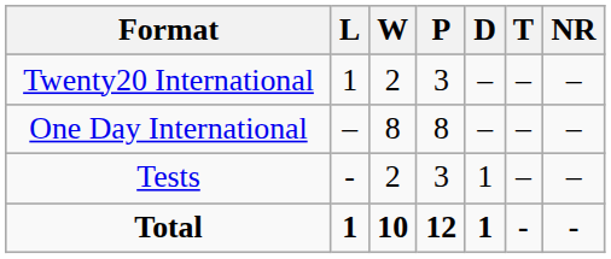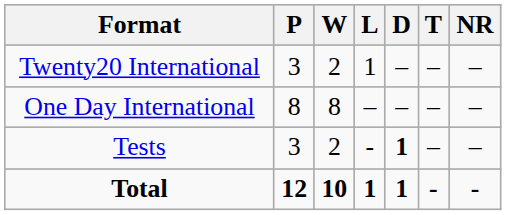 <table class="wikitable" width=35%>
 <tr align=center>
 <th>Format</th>
+<th>P</th>
+<th>W</th>
 <th>L</th>
-<th>W</th>
-<th>P</th>
 <th>D</th>
 <th>T</th>
 <th>NR</th>
 </tr>
 <tr align=center>
 <td><a href='#'>Twenty20 International</a></td>
+<td>3</td>
+<td>2</td>
 <td>1</td>
-<td>2</td>
-<td>3</td>
 <td>–</td>
 <td>–</td>
 <td>–</td>
 </tr>
 <tr align=center>
 <td><a href='#'>One Day International</a></td>
-<td>–</td>
 <td>8</td>
 <td>8</td>
+<td>–</td>
 <td>–</td>
 <td>–</td>
 <td>–</td>
 </tr>
 <tr align=center>
 <td><a href='#'>Tests</a></td>
+<td>3</td>
+<td>2</td>
 <td>-</td>
-<td>2</td>
-<td>3</td>
-<td>1</td>
+<td><strong>1</strong></td>
 <td>–</td>
 <td>–</td>
 </tr>
 <tr align=center>
 <td><strong>Total</strong></td>
+<td><strong>12</strong></td>
+<td><strong>10</strong></td>
 <td><strong>1</strong></td>
-<td><strong>10</strong></td>
-<td><strong>12</strong></td>
 <td><strong>1</strong></td>
 <td><strong>-</strong></td>
 <td><strong>-</strong></td>
 </tr>
 </table>
